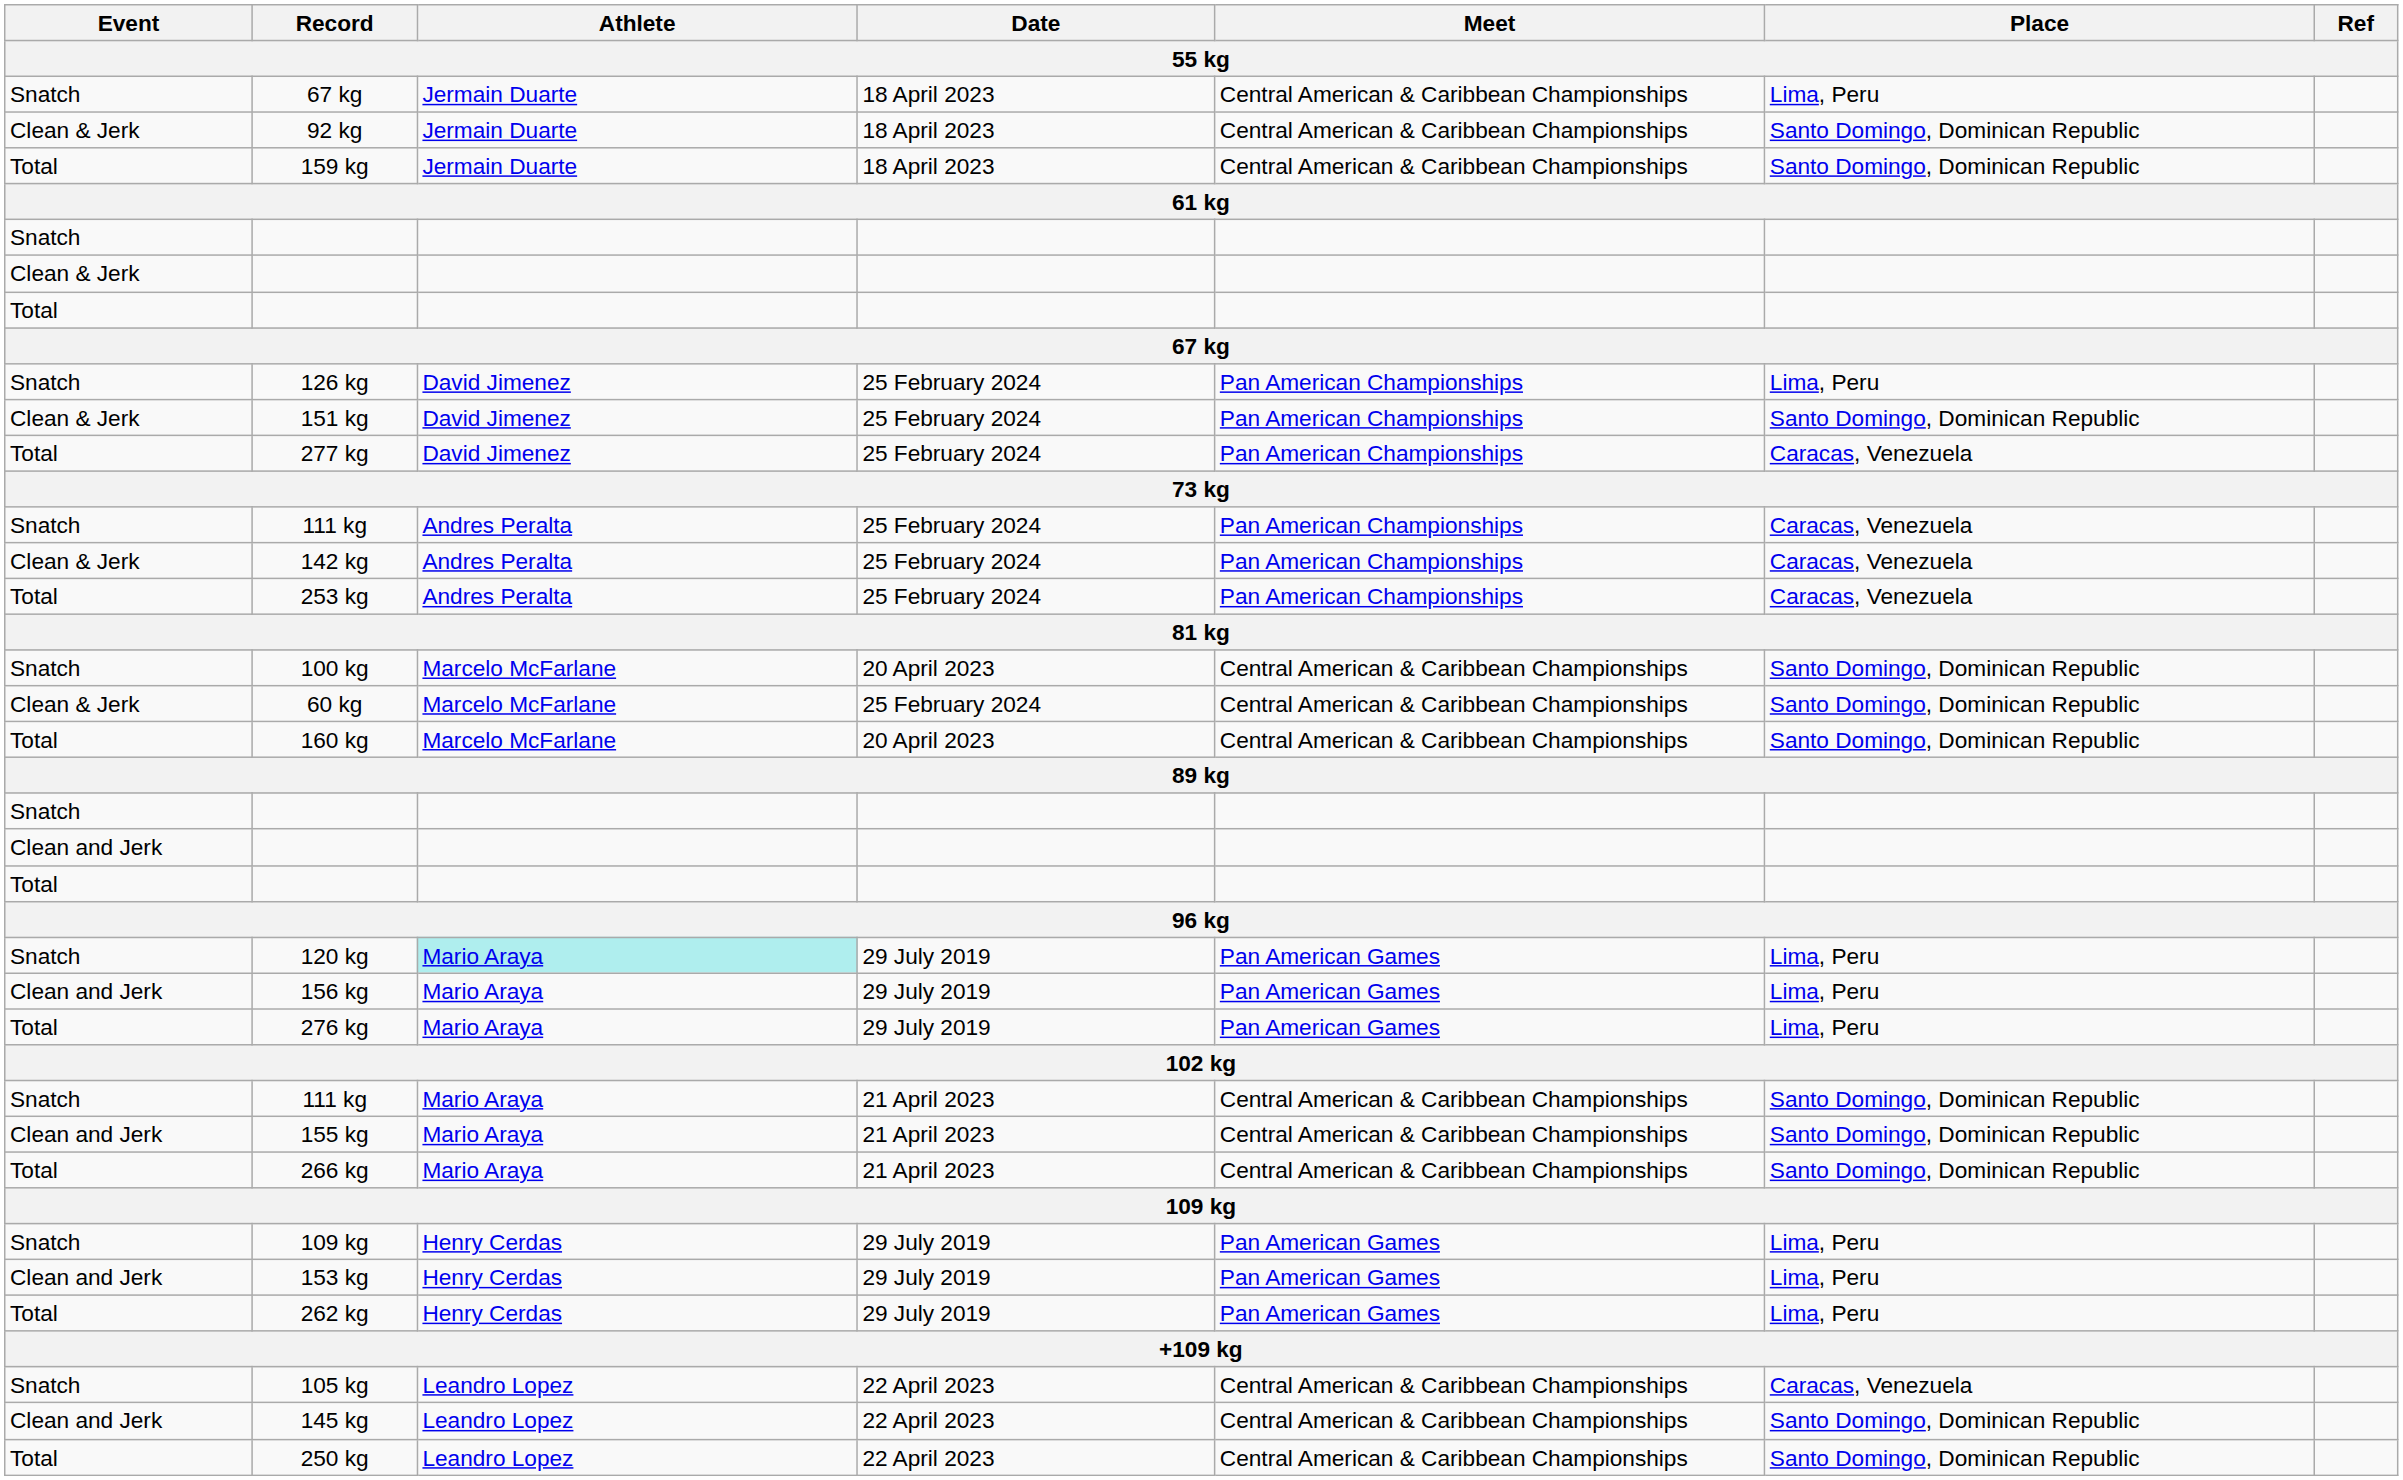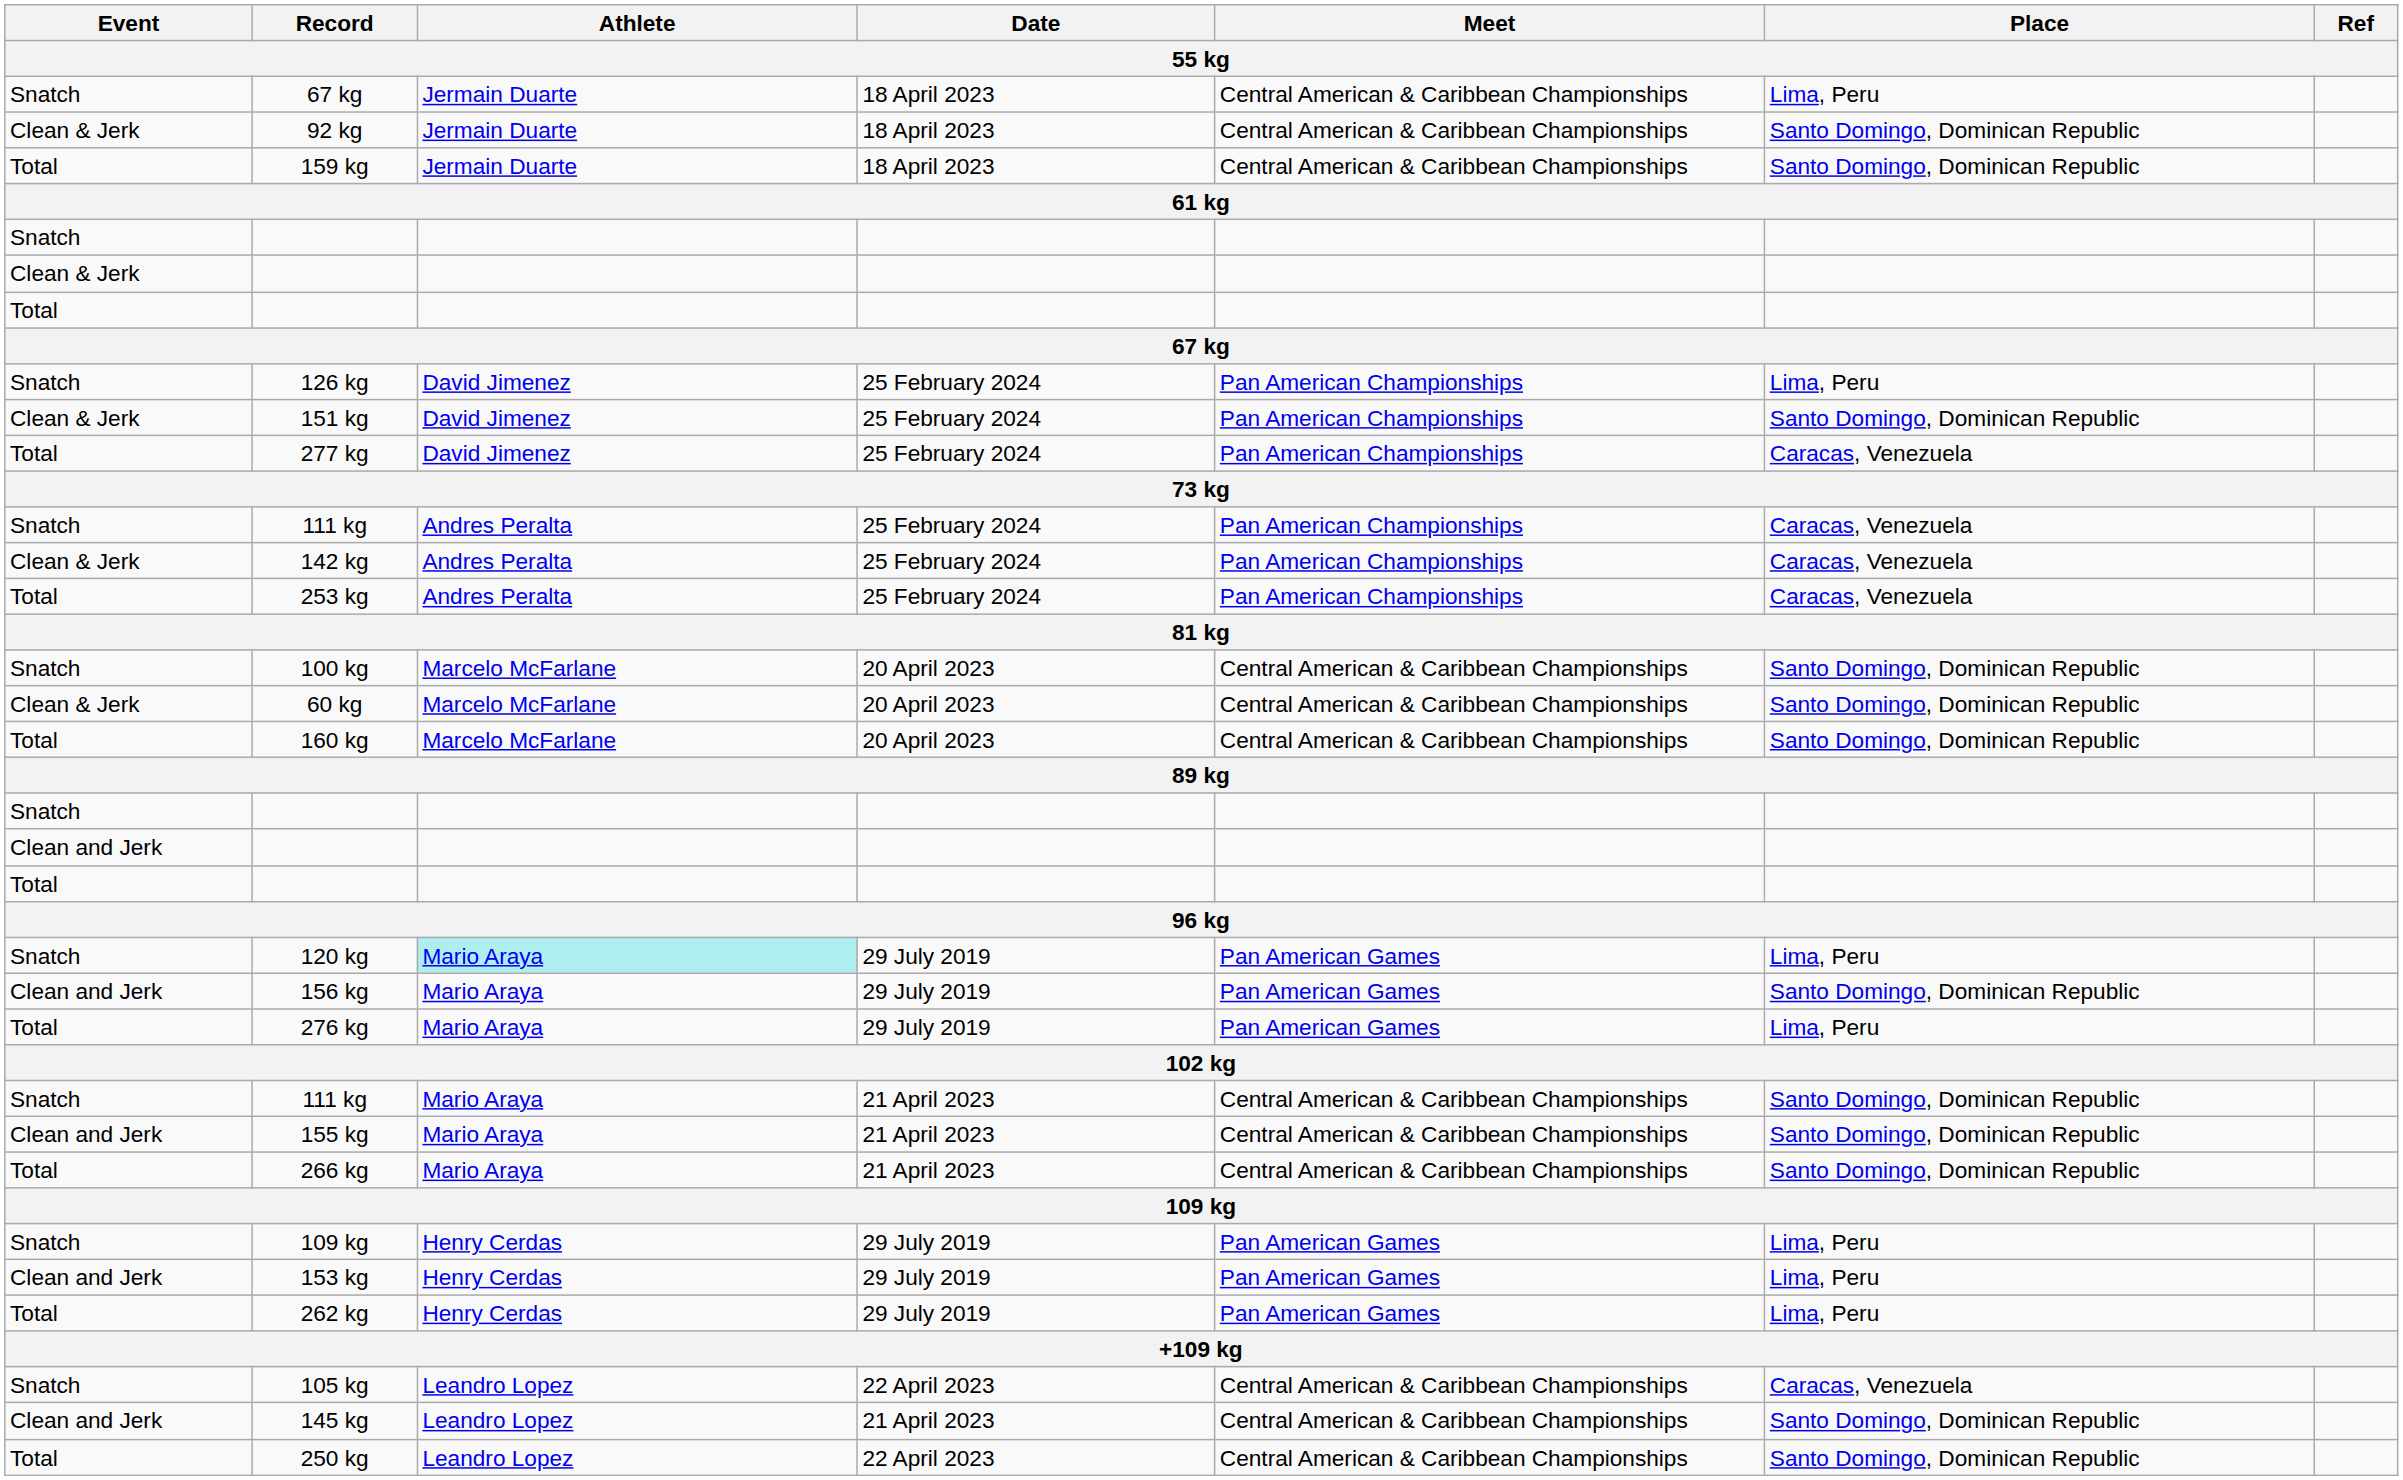 <table class="wikitable" style="font-size:95%;">
 <tr>
 <th width=9%>Event</th>
 <th width=6%>Record</th>
 <th width=16%>Athlete</th>
 <th width=13%>Date</th>
 <th width=20%>Meet</th>
 <th width=20%>Place</th>
 <th width=3%>Ref</th>
 </tr>
 <tr bgcolor="#DDDDDD">
 <th colspan="7">55 kg</th>
 </tr>
 <tr>
 <td>Snatch</td>
 <td align="center">67 kg</td>
 <td><a href='#'>Jermain Duarte</a></td>
 <td>18 April 2023</td>
 <td>Central American & Caribbean Championships</td>
 <td><a href='#'>Lima</a>, Peru</td>
 <td></td>
 </tr>
 <tr>
 <td>Clean & Jerk</td>
 <td align="center">92 kg</td>
 <td><a href='#'>Jermain Duarte</a></td>
 <td>18 April 2023</td>
 <td>Central American & Caribbean Championships</td>
 <td><a href='#'>Santo Domingo</a>, Dominican Republic</td>
 <td></td>
 </tr>
 <tr>
 <td>Total</td>
 <td align="center">159 kg</td>
 <td><a href='#'>Jermain Duarte</a></td>
 <td>18 April 2023</td>
 <td>Central American & Caribbean Championships</td>
 <td><a href='#'>Santo Domingo</a>, Dominican Republic</td>
 <td></td>
 </tr>
 <tr bgcolor="#DDDDDD">
 <th colspan="7">61 kg</th>
 </tr>
 <tr>
 <td>Snatch</td>
 <td align="center"></td>
 <td></td>
 <td></td>
 <td></td>
 <td></td>
 <td></td>
 </tr>
 <tr>
 <td>Clean & Jerk</td>
 <td align="center"></td>
 <td></td>
 <td></td>
 <td></td>
 <td></td>
 <td></td>
 </tr>
 <tr>
 <td>Total</td>
 <td align="center"></td>
 <td></td>
 <td></td>
 <td></td>
 <td></td>
 <td></td>
 </tr>
 <tr bgcolor="#DDDDDD">
 <th colspan="7">67 kg</th>
 </tr>
 <tr>
 <td>Snatch</td>
 <td align="center">126 kg</td>
 <td><a href='#'>David Jimenez</a></td>
 <td>25 February 2024</td>
 <td><a href='#'>Pan American Championships</a></td>
 <td><a href='#'>Lima</a>, Peru</td>
 <td></td>
 </tr>
 <tr>
 <td>Clean & Jerk</td>
 <td align="center">151 kg</td>
 <td><a href='#'>David Jimenez</a></td>
 <td>25 February 2024</td>
 <td><a href='#'>Pan American Championships</a></td>
 <td><a href='#'>Santo Domingo</a>, Dominican Republic</td>
 <td></td>
 </tr>
 <tr>
 <td>Total</td>
 <td align="center">277 kg</td>
 <td><a href='#'>David Jimenez</a></td>
 <td>25 February 2024</td>
 <td><a href='#'>Pan American Championships</a></td>
 <td><a href='#'>Caracas</a>, Venezuela</td>
 <td></td>
 </tr>
 <tr bgcolor="#DDDDDD">
 <th colspan="7">73 kg</th>
 </tr>
 <tr>
 <td>Snatch</td>
 <td align="center">111 kg</td>
 <td><a href='#'>Andres Peralta</a></td>
 <td>25 February 2024</td>
 <td><a href='#'>Pan American Championships</a></td>
 <td><a href='#'>Caracas</a>, Venezuela</td>
 <td></td>
 </tr>
 <tr>
 <td>Clean & Jerk</td>
 <td align="center">142 kg</td>
 <td><a href='#'>Andres Peralta</a></td>
 <td>25 February 2024</td>
 <td><a href='#'>Pan American Championships</a></td>
 <td><a href='#'>Caracas</a>, Venezuela</td>
 <td></td>
 </tr>
 <tr>
 <td>Total</td>
 <td align="center">253 kg</td>
 <td><a href='#'>Andres Peralta</a></td>
 <td>25 February 2024</td>
 <td><a href='#'>Pan American Championships</a></td>
 <td><a href='#'>Caracas</a>, Venezuela</td>
 <td></td>
 </tr>
 <tr bgcolor="#DDDDDD">
 <th colspan="7">81 kg</th>
 </tr>
 <tr>
 <td>Snatch</td>
 <td align="center">100 kg</td>
 <td><a href='#'>Marcelo McFarlane</a></td>
 <td>20 April 2023</td>
 <td>Central American & Caribbean Championships</td>
 <td><a href='#'>Santo Domingo</a>, Dominican Republic</td>
 <td></td>
 </tr>
 <tr>
 <td>Clean & Jerk</td>
 <td align="center">60 kg</td>
 <td><a href='#'>Marcelo McFarlane</a></td>
-<td>25 February 2024</td>
+<td>20 April 2023</td>
 <td>Central American & Caribbean Championships</td>
 <td><a href='#'>Santo Domingo</a>, Dominican Republic</td>
 <td></td>
 </tr>
 <tr>
 <td>Total</td>
 <td align="center">160 kg</td>
 <td><a href='#'>Marcelo McFarlane</a></td>
 <td>20 April 2023</td>
 <td>Central American & Caribbean Championships</td>
 <td><a href='#'>Santo Domingo</a>, Dominican Republic</td>
 <td></td>
 </tr>
 <tr bgcolor="#DDDDDD">
 <th colspan="7">89 kg</th>
 </tr>
 <tr>
 <td>Snatch</td>
 <td align="center"></td>
 <td></td>
 <td></td>
 <td></td>
 <td></td>
 <td></td>
 </tr>
 <tr>
 <td>Clean and Jerk</td>
 <td align="center"></td>
 <td></td>
 <td></td>
 <td></td>
 <td></td>
 <td></td>
 </tr>
 <tr>
 <td>Total</td>
 <td align="center"></td>
 <td></td>
 <td></td>
 <td></td>
 <td></td>
 <td></td>
 </tr>
 <tr bgcolor="#DDDDDD">
 <th colspan="7">96 kg</th>
 </tr>
 <tr>
 <td>Snatch</td>
 <td align="center">120 kg</td>
 <td style="background: paleturquoise;"><a href='#'>Mario Araya</a></td>
 <td>29 July 2019</td>
 <td><a href='#'>Pan American Games</a></td>
 <td><a href='#'>Lima</a>, Peru</td>
 <td></td>
 </tr>
 <tr>
 <td>Clean and Jerk</td>
 <td align="center">156 kg</td>
 <td><a href='#'>Mario Araya</a></td>
 <td>29 July 2019</td>
 <td><a href='#'>Pan American Games</a></td>
-<td><a href='#'>Lima</a>, Peru</td>
+<td><a href='#'>Santo Domingo</a>, Dominican Republic</td>
 <td></td>
 </tr>
 <tr>
 <td>Total</td>
 <td align="center">276 kg</td>
 <td><a href='#'>Mario Araya</a></td>
 <td>29 July 2019</td>
 <td><a href='#'>Pan American Games</a></td>
 <td><a href='#'>Lima</a>, Peru</td>
 <td></td>
 </tr>
 <tr bgcolor="#DDDDDD">
 <th colspan="7">102 kg</th>
 </tr>
 <tr>
 <td>Snatch</td>
 <td align="center">111 kg</td>
 <td><a href='#'>Mario Araya</a></td>
 <td>21 April 2023</td>
 <td>Central American & Caribbean Championships</td>
 <td><a href='#'>Santo Domingo</a>, Dominican Republic</td>
 <td></td>
 </tr>
 <tr>
 <td>Clean and Jerk</td>
 <td align="center">155 kg</td>
 <td><a href='#'>Mario Araya</a></td>
 <td>21 April 2023</td>
 <td>Central American & Caribbean Championships</td>
 <td><a href='#'>Santo Domingo</a>, Dominican Republic</td>
 <td></td>
 </tr>
 <tr>
 <td>Total</td>
 <td align="center">266 kg</td>
 <td><a href='#'>Mario Araya</a></td>
 <td>21 April 2023</td>
 <td>Central American & Caribbean Championships</td>
 <td><a href='#'>Santo Domingo</a>, Dominican Republic</td>
 <td></td>
 </tr>
 <tr bgcolor="#DDDDDD">
 <th colspan="7">109 kg</th>
 </tr>
 <tr>
 <td>Snatch</td>
 <td align="center">109 kg</td>
 <td><a href='#'>Henry Cerdas</a></td>
 <td>29 July 2019</td>
 <td><a href='#'>Pan American Games</a></td>
 <td><a href='#'>Lima</a>, Peru</td>
 <td></td>
 </tr>
 <tr>
 <td>Clean and Jerk</td>
 <td align="center">153 kg</td>
 <td><a href='#'>Henry Cerdas</a></td>
 <td>29 July 2019</td>
 <td><a href='#'>Pan American Games</a></td>
 <td><a href='#'>Lima</a>, Peru</td>
 <td></td>
 </tr>
 <tr>
 <td>Total</td>
 <td align="center">262 kg</td>
 <td><a href='#'>Henry Cerdas</a></td>
 <td>29 July 2019</td>
 <td><a href='#'>Pan American Games</a></td>
 <td><a href='#'>Lima</a>, Peru</td>
 <td></td>
 </tr>
 <tr bgcolor="#DDDDDD">
 <th colspan="7">+109 kg</th>
 </tr>
 <tr>
 <td>Snatch</td>
 <td align="center">105 kg</td>
 <td><a href='#'>Leandro Lopez</a></td>
 <td>22 April 2023</td>
 <td>Central American & Caribbean Championships</td>
 <td><a href='#'>Caracas</a>, Venezuela</td>
 <td></td>
 </tr>
 <tr>
 <td>Clean and Jerk</td>
 <td align="center">145 kg</td>
 <td><a href='#'>Leandro Lopez</a></td>
-<td>22 April 2023</td>
+<td>21 April 2023</td>
 <td>Central American & Caribbean Championships</td>
 <td><a href='#'>Santo Domingo</a>, Dominican Republic</td>
 <td></td>
 </tr>
 <tr>
 <td>Total</td>
 <td align="center">250 kg</td>
 <td><a href='#'>Leandro Lopez</a></td>
 <td>22 April 2023</td>
 <td>Central American & Caribbean Championships</td>
 <td><a href='#'>Santo Domingo</a>, Dominican Republic</td>
 <td></td>
 </tr>
 </table>
